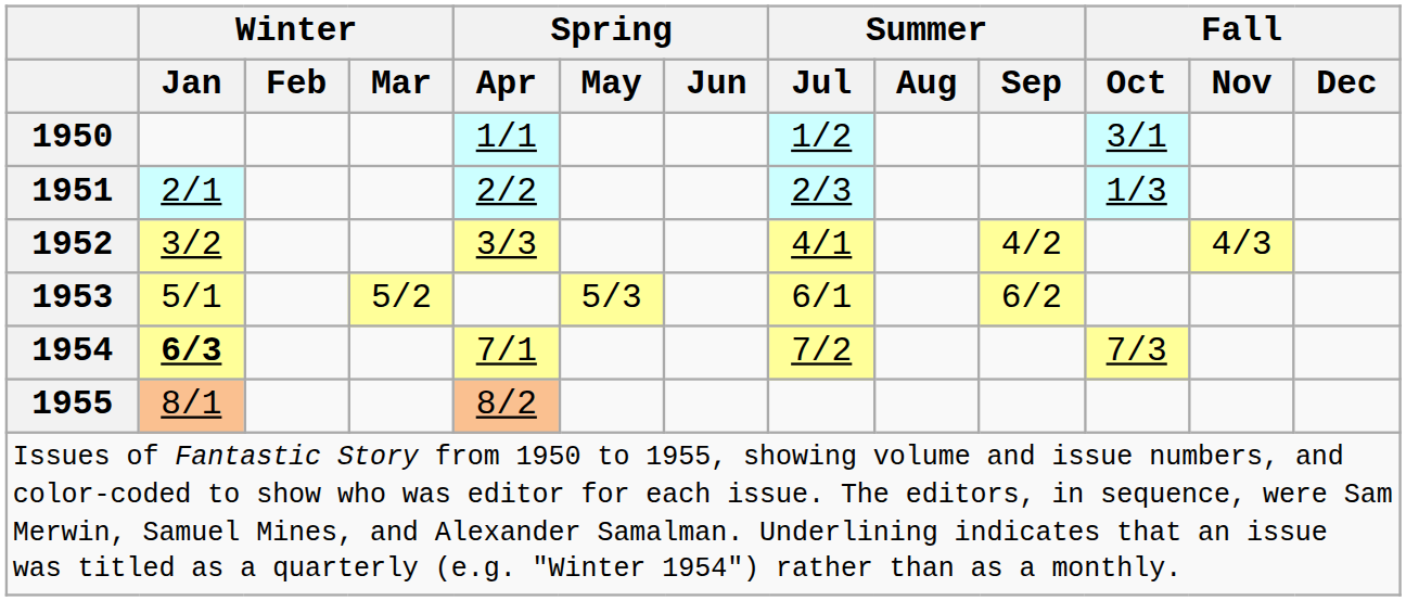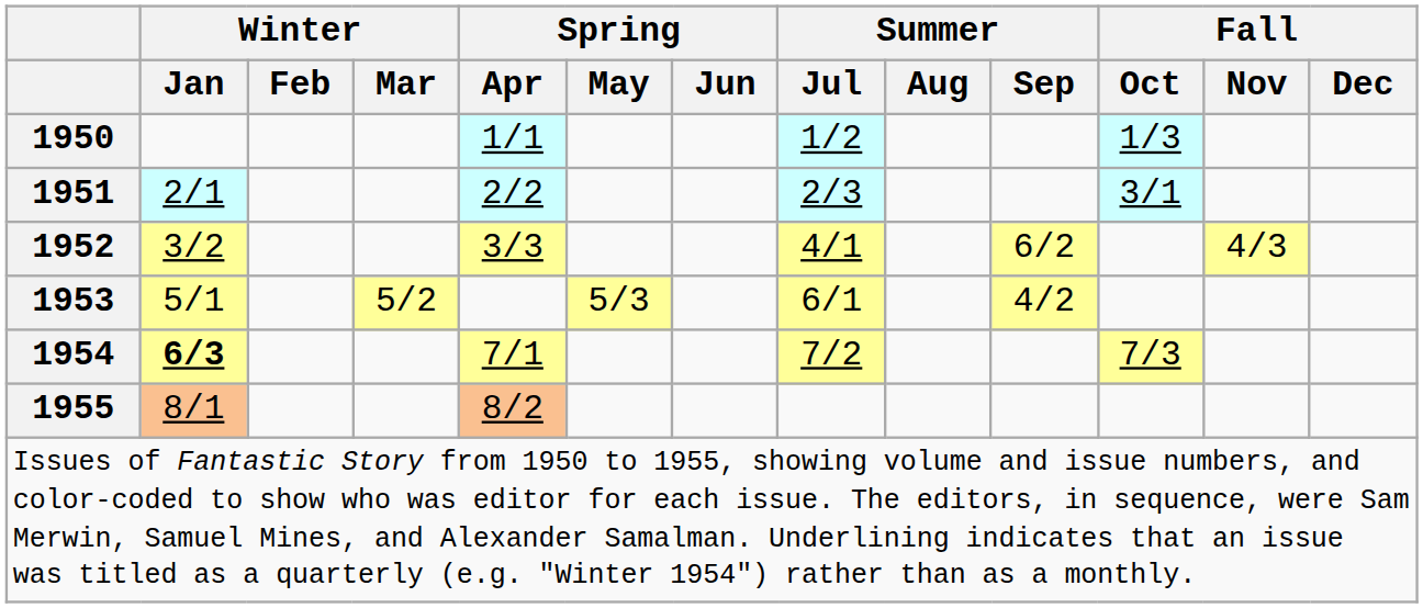 <table class="wikitable" style="font-size: 10pt; line-height: 11pt; margin-left: 2em; text-align: center; float: right">
 <tr>
 <th></th>
 <th colspan="3">Winter</th>
 <th colspan="3">Spring</th>
 <th colspan="3">Summer</th>
 <th colspan="3">Fall</th>
 </tr>
 <tr>
 <th></th>
 <th>Jan</th>
 <th>Feb</th>
 <th>Mar</th>
 <th>Apr</th>
 <th>May</th>
 <th>Jun</th>
 <th>Jul</th>
 <th>Aug</th>
 <th>Sep</th>
 <th>Oct</th>
 <th>Nov</th>
 <th>Dec</th>
 </tr>
 <tr>
 <th>1950</th>
 <td></td>
 <td></td>
 <td></td>
 <td bgcolor=#ccffff><u>1/1</u></td>
 <td></td>
 <td></td>
 <td bgcolor=#ccffff><u>1/2</u></td>
 <td></td>
 <td></td>
-<td bgcolor=#ccffff><u>3/1</u></td>
+<td bgcolor=#ccffff><u>1/3</u></td>
 <td></td>
 <td></td>
 </tr>
 <tr>
 <th>1951</th>
 <td bgcolor=#ccffff><u>2/1</u></td>
 <td></td>
 <td></td>
 <td bgcolor=#ccffff><u>2/2</u></td>
 <td></td>
 <td></td>
 <td bgcolor=#ccffff><u>2/3</u></td>
 <td></td>
 <td></td>
-<td bgcolor=#ccffff><u>1/3</u></td>
+<td bgcolor=#ccffff><u>3/1</u></td>
 <td></td>
 <td></td>
 </tr>
 <tr>
 <th>1952</th>
 <td bgcolor=#ffff99><u>3/2</u></td>
 <td></td>
 <td></td>
 <td bgcolor=#ffff99><u>3/3</u></td>
 <td></td>
 <td></td>
 <td bgcolor=#ffff99><u>4/1</u></td>
 <td></td>
-<td bgcolor=#ffff99>4/2</td>
+<td bgcolor=#ffff99>6/2</td>
 <td></td>
 <td bgcolor=#ffff99>4/3</td>
 <td></td>
 </tr>
 <tr>
 <th>1953</th>
 <td bgcolor=#ffff99>5/1</td>
 <td></td>
 <td bgcolor=#ffff99>5/2</td>
 <td></td>
 <td bgcolor=#ffff99>5/3</td>
 <td></td>
 <td bgcolor=#ffff99>6/1</td>
 <td></td>
-<td bgcolor=#ffff99>6/2</td>
+<td bgcolor=#ffff99>4/2</td>
 <td></td>
 <td></td>
 <td></td>
 </tr>
 <tr>
 <th>1954</th>
 <td bgcolor=#ffff99><strong><u>6/3</u></strong></td>
 <td></td>
 <td></td>
 <td bgcolor=#ffff99><u>7/1</u></td>
 <td></td>
 <td></td>
 <td bgcolor=#ffff99><u>7/2</u></td>
 <td></td>
 <td></td>
 <td bgcolor=#ffff99><u>7/3</u></td>
 <td></td>
 <td></td>
 </tr>
 <tr>
 <th>1955</th>
 <td bgcolor=#fac090><u>8/1</u></td>
 <td></td>
 <td></td>
 <td bgcolor=#fac090><u>8/2</u></td>
 <td></td>
 <td></td>
 <td></td>
 <td></td>
 <td></td>
 <td></td>
 <td></td>
 <td></td>
 </tr>
 <tr>
 <td colspan="13" style="font-size: 8pt; text-align:left">Issues of <em>Fantastic Story</em> from 1950 to 1955, showing volume and issue numbers, and<br>color-coded to show who was editor for each issue. The editors, in sequence, were Sam<br>Merwin, Samuel Mines, and Alexander Samalman.  Underlining indicates that an issue<br>was titled as a quarterly (e.g. "Winter 1954") rather than as a monthly.</td>
 </tr>
 </table>
